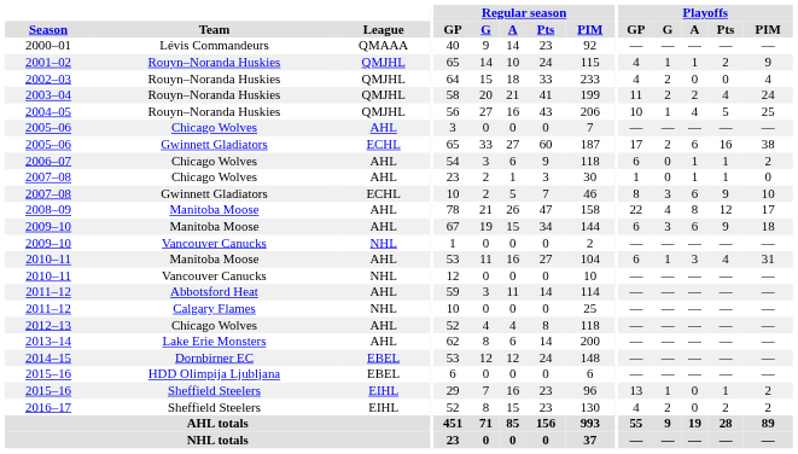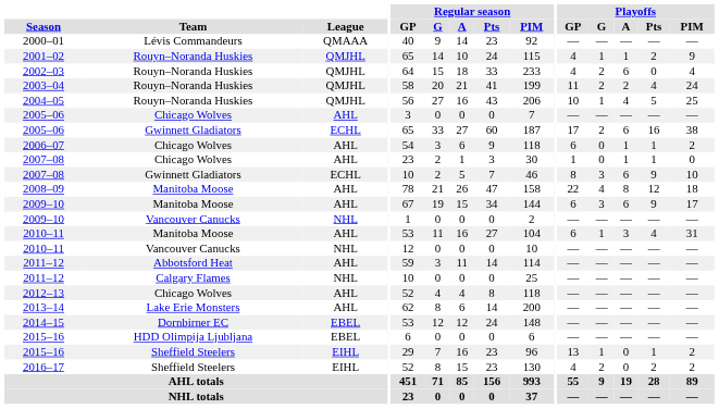 <table border="0" cellpadding="1" cellspacing="0" style="text-align:center; width:60em">
 <tr bgcolor="#e0e0e0">
 <th colspan="3" bgcolor="#ffffff"></th>
 <th rowspan="99" bgcolor="#ffffff"></th>
 <th colspan="5"><a href='#'>Regular season</a></th>
 <th rowspan="99" bgcolor="#ffffff"></th>
 <th colspan="5"><a href='#'>Playoffs</a></th>
 </tr>
 <tr bgcolor="#e0e0e0">
 <th><a href='#'>Season</a></th>
 <th>Team</th>
 <th>League</th>
 <th>GP</th>
 <th><a href='#'>G</a></th>
 <th><a href='#'>A</a></th>
 <th><a href='#'>Pts</a></th>
 <th><a href='#'>PIM</a></th>
 <th>GP</th>
 <th>G</th>
 <th>A</th>
 <th>Pts</th>
 <th>PIM</th>
 </tr>
 <tr>
 <td>2000–01</td>
 <td>Lévis Commandeurs</td>
 <td>QMAAA</td>
 <td>40</td>
 <td>9</td>
 <td>14</td>
 <td>23</td>
 <td>92</td>
 <td>—</td>
 <td>—</td>
 <td>—</td>
 <td>—</td>
 <td>—</td>
 </tr>
 <tr style="background:#f0f0f0;">
 <td><a href='#'>2001–02</a></td>
 <td><a href='#'>Rouyn–Noranda Huskies</a></td>
 <td><a href='#'>QMJHL</a></td>
 <td>65</td>
 <td>14</td>
 <td>10</td>
 <td>24</td>
 <td>115</td>
 <td>4</td>
 <td>1</td>
 <td>1</td>
 <td>2</td>
 <td>9</td>
 </tr>
 <tr>
 <td><a href='#'>2002–03</a></td>
 <td>Rouyn–Noranda Huskies</td>
 <td>QMJHL</td>
 <td>64</td>
 <td>15</td>
 <td>18</td>
 <td>33</td>
 <td>233</td>
 <td>4</td>
 <td>2</td>
-<td>0</td>
+<td>6</td>
 <td>0</td>
 <td>4</td>
 </tr>
 <tr style="background:#f0f0f0;">
 <td><a href='#'>2003–04</a></td>
 <td>Rouyn–Noranda Huskies</td>
 <td>QMJHL</td>
 <td>58</td>
 <td>20</td>
 <td>21</td>
 <td>41</td>
 <td>199</td>
 <td>11</td>
 <td>2</td>
 <td>2</td>
 <td>4</td>
 <td>24</td>
 </tr>
 <tr>
 <td><a href='#'>2004–05</a></td>
 <td>Rouyn–Noranda Huskies</td>
 <td>QMJHL</td>
 <td>56</td>
 <td>27</td>
 <td>16</td>
 <td>43</td>
 <td>206</td>
 <td>10</td>
 <td>1</td>
 <td>4</td>
 <td>5</td>
 <td>25</td>
 </tr>
 <tr style="background:#f0f0f0;">
 <td><a href='#'>2005–06</a></td>
 <td><a href='#'>Chicago Wolves</a></td>
 <td><a href='#'>AHL</a></td>
 <td>3</td>
 <td>0</td>
 <td>0</td>
 <td>0</td>
 <td>7</td>
 <td>—</td>
 <td>—</td>
 <td>—</td>
 <td>—</td>
 <td>—</td>
 </tr>
 <tr>
 <td><a href='#'>2005–06</a></td>
 <td><a href='#'>Gwinnett Gladiators</a></td>
 <td><a href='#'>ECHL</a></td>
 <td>65</td>
 <td>33</td>
 <td>27</td>
 <td>60</td>
 <td>187</td>
 <td>17</td>
 <td>2</td>
 <td>6</td>
 <td>16</td>
 <td>38</td>
 </tr>
 <tr style="background:#f0f0f0;">
 <td><a href='#'>2006–07</a></td>
 <td>Chicago Wolves</td>
 <td>AHL</td>
 <td>54</td>
 <td>3</td>
 <td>6</td>
 <td>9</td>
 <td>118</td>
 <td>6</td>
 <td>0</td>
 <td>1</td>
 <td>1</td>
 <td>2</td>
 </tr>
 <tr>
 <td><a href='#'>2007–08</a></td>
 <td>Chicago Wolves</td>
 <td>AHL</td>
 <td>23</td>
 <td>2</td>
 <td>1</td>
 <td>3</td>
 <td>30</td>
 <td>1</td>
 <td>0</td>
 <td>1</td>
 <td>1</td>
 <td>0</td>
 </tr>
 <tr style="background:#f0f0f0;">
 <td><a href='#'>2007–08</a></td>
 <td>Gwinnett Gladiators</td>
 <td>ECHL</td>
 <td>10</td>
 <td>2</td>
 <td>5</td>
 <td>7</td>
 <td>46</td>
 <td>8</td>
 <td>3</td>
 <td>6</td>
 <td>9</td>
 <td>10</td>
 </tr>
 <tr>
 <td><a href='#'>2008–09</a></td>
 <td><a href='#'>Manitoba Moose</a></td>
 <td>AHL</td>
 <td>78</td>
 <td>21</td>
 <td>26</td>
 <td>47</td>
 <td>158</td>
 <td>22</td>
 <td>4</td>
 <td>8</td>
 <td>12</td>
-<td>17</td>
+<td>18</td>
 </tr>
 <tr style="background:#f0f0f0;">
 <td><a href='#'>2009–10</a></td>
 <td>Manitoba Moose</td>
 <td>AHL</td>
 <td>67</td>
 <td>19</td>
 <td>15</td>
 <td>34</td>
 <td>144</td>
 <td>6</td>
 <td>3</td>
 <td>6</td>
 <td>9</td>
-<td>18</td>
+<td>17</td>
 </tr>
 <tr>
 <td><a href='#'>2009–10</a></td>
 <td><a href='#'>Vancouver Canucks</a></td>
 <td><a href='#'>NHL</a></td>
 <td>1</td>
 <td>0</td>
 <td>0</td>
 <td>0</td>
 <td>2</td>
 <td>—</td>
 <td>—</td>
 <td>—</td>
 <td>—</td>
 <td>—</td>
 </tr>
 <tr style="background:#f0f0f0;">
 <td><a href='#'>2010–11</a></td>
 <td>Manitoba Moose</td>
 <td>AHL</td>
 <td>53</td>
 <td>11</td>
 <td>16</td>
 <td>27</td>
 <td>104</td>
 <td>6</td>
 <td>1</td>
 <td>3</td>
 <td>4</td>
 <td>31</td>
 </tr>
 <tr>
 <td><a href='#'>2010–11</a></td>
 <td>Vancouver Canucks</td>
 <td>NHL</td>
 <td>12</td>
 <td>0</td>
 <td>0</td>
 <td>0</td>
 <td>10</td>
 <td>—</td>
 <td>—</td>
 <td>—</td>
 <td>—</td>
 <td>—</td>
 </tr>
 <tr style="background:#f0f0f0;">
 <td><a href='#'>2011–12</a></td>
 <td><a href='#'>Abbotsford Heat</a></td>
 <td>AHL</td>
 <td>59</td>
 <td>3</td>
 <td>11</td>
 <td>14</td>
 <td>114</td>
 <td>—</td>
 <td>—</td>
 <td>—</td>
 <td>—</td>
 <td>—</td>
 </tr>
 <tr>
 <td><a href='#'>2011–12</a></td>
 <td><a href='#'>Calgary Flames</a></td>
 <td>NHL</td>
 <td>10</td>
 <td>0</td>
 <td>0</td>
 <td>0</td>
 <td>25</td>
 <td>—</td>
 <td>—</td>
 <td>—</td>
 <td>—</td>
 <td>—</td>
 </tr>
 <tr style="background:#f0f0f0;">
 <td><a href='#'>2012–13</a></td>
 <td>Chicago Wolves</td>
 <td>AHL</td>
 <td>52</td>
 <td>4</td>
 <td>4</td>
 <td>8</td>
 <td>118</td>
 <td>—</td>
 <td>—</td>
 <td>—</td>
 <td>—</td>
 <td>—</td>
 </tr>
 <tr>
 <td><a href='#'>2013–14</a></td>
 <td><a href='#'>Lake Erie Monsters</a></td>
 <td>AHL</td>
 <td>62</td>
 <td>8</td>
 <td>6</td>
 <td>14</td>
 <td>200</td>
 <td>—</td>
 <td>—</td>
 <td>—</td>
 <td>—</td>
 <td>—</td>
 </tr>
 <tr style="background:#f0f0f0;">
 <td><a href='#'>2014–15</a></td>
 <td><a href='#'>Dornbirner EC</a></td>
 <td><a href='#'>EBEL</a></td>
 <td>53</td>
 <td>12</td>
 <td>12</td>
 <td>24</td>
 <td>148</td>
 <td>—</td>
 <td>—</td>
 <td>—</td>
 <td>—</td>
 <td>—</td>
 </tr>
 <tr>
 <td><a href='#'>2015–16</a></td>
 <td><a href='#'>HDD Olimpija Ljubljana</a></td>
 <td>EBEL</td>
 <td>6</td>
 <td>0</td>
 <td>0</td>
 <td>0</td>
 <td>6</td>
 <td>—</td>
 <td>—</td>
 <td>—</td>
 <td>—</td>
 <td>—</td>
 </tr>
 <tr style="background:#f0f0f0;">
 <td><a href='#'>2015–16</a></td>
 <td><a href='#'>Sheffield Steelers</a></td>
 <td><a href='#'>EIHL</a></td>
 <td>29</td>
 <td>7</td>
 <td>16</td>
 <td>23</td>
 <td>96</td>
 <td>13</td>
 <td>1</td>
 <td>0</td>
 <td>1</td>
 <td>2</td>
 </tr>
 <tr>
 <td><a href='#'>2016–17</a></td>
 <td>Sheffield Steelers</td>
 <td>EIHL</td>
 <td>52</td>
 <td>8</td>
 <td>15</td>
 <td>23</td>
 <td>130</td>
 <td>4</td>
 <td>2</td>
 <td>0</td>
 <td>2</td>
 <td>2</td>
 </tr>
 <tr bgcolor="#e0e0e0">
 <th colspan="3">AHL totals</th>
 <th>451</th>
 <th>71</th>
 <th>85</th>
 <th>156</th>
 <th>993</th>
 <th>55</th>
 <th>9</th>
 <th>19</th>
 <th>28</th>
 <th>89</th>
 </tr>
 <tr bgcolor="#e0e0e0">
 <th colspan="3">NHL totals</th>
 <th>23</th>
 <th>0</th>
 <th>0</th>
 <th>0</th>
 <th>37</th>
 <th>—</th>
 <th>—</th>
 <th>—</th>
 <th>—</th>
 <th>—</th>
 </tr>
 </table>
